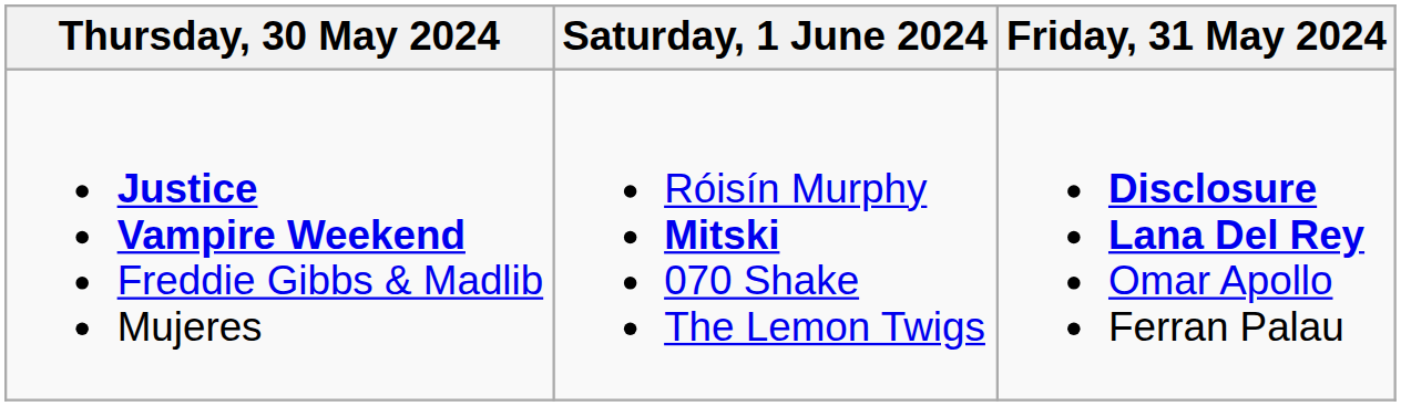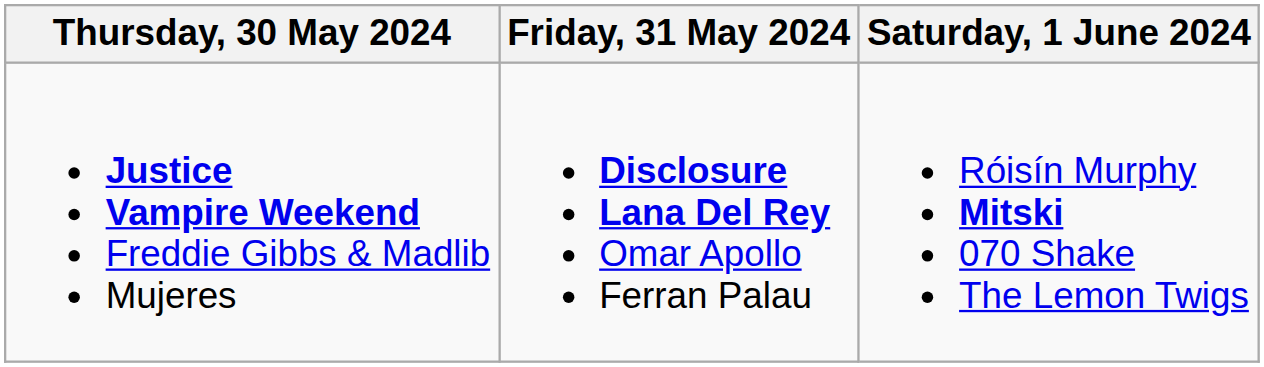 <table class="wikitable">
 <tr>
 <th>Thursday, 30 May 2024</th>
+<th>Friday, 31 May 2024</th>
 <th>Saturday, 1 June 2024</th>
-<th>Friday, 31 May 2024</th>
 </tr>
 <tr valign="top">
 <td><br><ul><li><a href='#'><strong>Justice</strong></a></li><li><strong><a href='#'>Vampire Weekend</a></strong></li><li><a href='#'>Freddie Gibbs & Madlib</a></li><li>Mujeres</li></ul></td>
+<td><br><ul><li><a href='#'><strong>Disclosure</strong></a></li><li><strong><a href='#'>Lana Del Rey</a></strong></li><li><a href='#'>Omar Apollo</a></li><li>Ferran Palau</li></ul></td>
 <td><br><ul><li><a href='#'>Róisín Murphy</a></li><li><strong><a href='#'>Mitski</a></strong></li><li><a href='#'>070 Shake</a></li><li><a href='#'>The Lemon Twigs</a></li></ul></td>
-<td><br><ul><li><a href='#'><strong>Disclosure</strong></a></li><li><strong><a href='#'>Lana Del Rey</a></strong></li><li><a href='#'>Omar Apollo</a></li><li>Ferran Palau</li></ul></td>
 </tr>
 </table>
